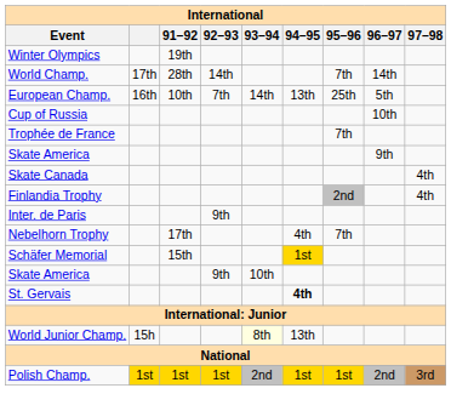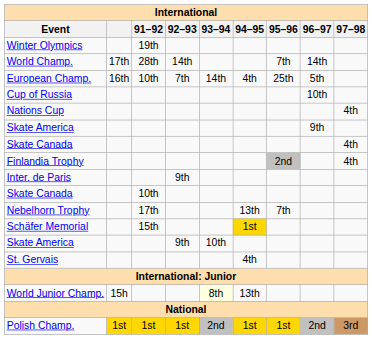 <table class="wikitable" style="text-align:center">
 <tr>
 <th style="background-color: #ffdead; " colspan=9 align=center>International</th>
 </tr>
 <tr>
 <th>Event</th>
 <th></th>
 <th>91–92</th>
 <th>92–93</th>
 <th>93–94</th>
 <th>94–95</th>
 <th>95–96</th>
 <th>96–97</th>
 <th>97–98</th>
 </tr>
 <tr>
 <td align=left><a href='#'>Winter Olympics</a></td>
 <td></td>
 <td>19th</td>
 <td></td>
 <td></td>
 <td></td>
 <td></td>
 <td></td>
 <td></td>
 </tr>
 <tr>
 <td align=left><a href='#'>World Champ.</a></td>
 <td>17th</td>
 <td>28th</td>
 <td>14th</td>
 <td></td>
 <td></td>
 <td>7th</td>
 <td>14th</td>
 <td></td>
 </tr>
 <tr>
 <td align=left><a href='#'>European Champ.</a></td>
 <td>16th</td>
 <td>10th</td>
 <td>7th</td>
 <td>14th</td>
-<td>13th</td>
+<td>4th</td>
 <td>25th</td>
 <td>5th</td>
 <td></td>
 </tr>
 <tr>
 <td align=left> <a href='#'>Cup of Russia</a></td>
 <td></td>
 <td></td>
 <td></td>
 <td></td>
 <td></td>
 <td></td>
 <td>10th</td>
 <td></td>
 </tr>
 <tr>
-<td align=left> <a href='#'>Trophée de France</a></td>
+<td align=left> <a href='#'>Nations Cup</a></td>
 <td></td>
 <td></td>
 <td></td>
 <td></td>
 <td></td>
-<td>7th</td>
 <td></td>
 <td></td>
+<td>4th</td>
 </tr>
 <tr>
 <td align=left> <a href='#'>Skate America</a></td>
 <td></td>
 <td></td>
 <td></td>
 <td></td>
 <td></td>
 <td></td>
 <td>9th</td>
 <td></td>
 </tr>
 <tr>
 <td align=left> <a href='#'>Skate Canada</a></td>
 <td></td>
 <td></td>
 <td></td>
 <td></td>
 <td></td>
 <td></td>
 <td></td>
 <td>4th</td>
 </tr>
 <tr>
 <td align=left><a href='#'>Finlandia Trophy</a></td>
 <td></td>
 <td></td>
 <td></td>
 <td></td>
 <td></td>
 <td bgcolor=silver>2nd</td>
 <td></td>
 <td>4th</td>
 </tr>
 <tr>
 <td align=left><a href='#'>Inter. de Paris</a></td>
 <td></td>
 <td></td>
 <td>9th</td>
 <td></td>
 <td></td>
 <td></td>
 <td></td>
 <td></td>
 </tr>
 <tr>
+<td align=left><a href='#'>Skate Canada</a></td>
+<td></td>
+<td>10th</td>
+<td></td>
+<td></td>
+<td></td>
+<td></td>
+<td></td>
+<td></td>
+</tr>
+<tr>
 <td align=left><a href='#'>Nebelhorn Trophy</a></td>
 <td></td>
 <td>17th</td>
 <td></td>
 <td></td>
-<td>4th</td>
+<td>13th</td>
 <td>7th</td>
 <td></td>
 <td></td>
 </tr>
 <tr>
 <td align=left><a href='#'>Schäfer Memorial</a></td>
 <td></td>
 <td>15th</td>
 <td></td>
 <td></td>
 <td bgcolor=gold>1st</td>
 <td></td>
 <td></td>
 <td></td>
 </tr>
 <tr>
 <td align=left><a href='#'>Skate America</a></td>
 <td></td>
 <td></td>
 <td>9th</td>
 <td>10th</td>
 <td></td>
 <td></td>
 <td></td>
 <td></td>
 </tr>
 <tr>
 <td align=left><a href='#'>St. Gervais</a></td>
 <td></td>
 <td></td>
 <td></td>
 <td></td>
-<td><strong>4th</strong></td>
+<td>4th</td>
 <td></td>
 <td></td>
 <td></td>
 </tr>
 <tr>
 <th style="background-color: #ffdead; " colspan=9 align=center>International: Junior</th>
 </tr>
 <tr>
 <td align=left><a href='#'>World Junior Champ.</a></td>
 <td>15h</td>
 <td></td>
 <td></td>
 <td style="background: lightyellow;">8th</td>
 <td>13th</td>
 <td></td>
 <td></td>
 <td></td>
 </tr>
 <tr>
 <th style="background-color: #ffdead; " colspan=9 align=center>National</th>
 </tr>
 <tr>
 <td align=left><a href='#'>Polish Champ.</a></td>
 <td bgcolor=gold>1st</td>
 <td bgcolor=gold>1st</td>
 <td bgcolor=gold>1st</td>
 <td bgcolor=silver>2nd</td>
 <td bgcolor=gold>1st</td>
 <td bgcolor=gold>1st</td>
 <td bgcolor=silver>2nd</td>
 <td bgcolor=cc9966>3rd</td>
 </tr>
 </table>
